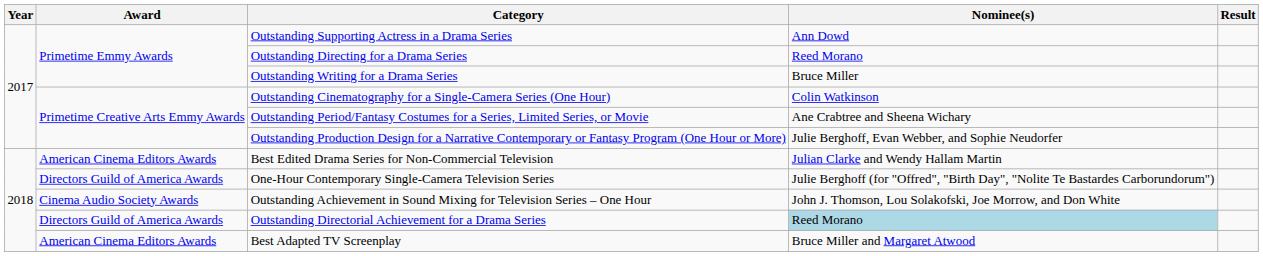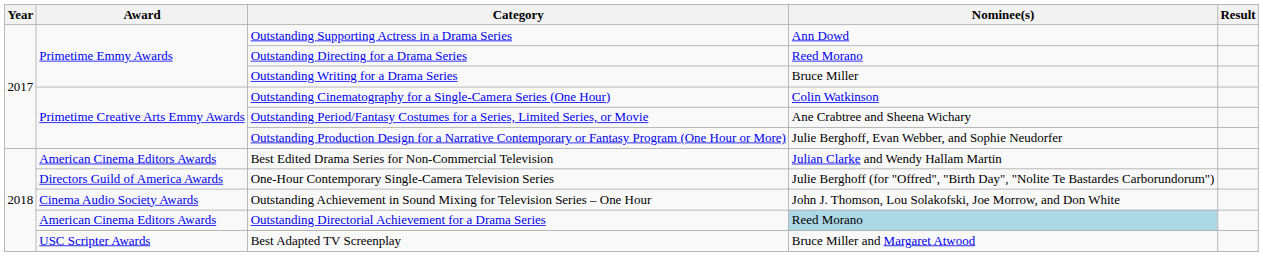 <table class="wikitable sortable">
 <tr>
 <th scope="col">Year</th>
 <th scope="col">Award</th>
 <th scope="col">Category</th>
 <th scope="col">Nominee(s)</th>
 <th scope="col">Result</th>
 </tr>
 <tr>
 <td rowspan="6">2017</td>
 <td rowspan="3"><a href='#'>Primetime Emmy Awards</a></td>
 <td><a href='#'>Outstanding Supporting Actress in a Drama Series</a></td>
 <td><a href='#'>Ann Dowd</a></td>
 <td></td>
 </tr>
 <tr>
 <td><a href='#'>Outstanding Directing for a Drama Series</a></td>
 <td><a href='#'>Reed Morano</a></td>
 <td></td>
 </tr>
 <tr>
 <td><a href='#'>Outstanding Writing for a Drama Series</a></td>
 <td>Bruce Miller</td>
 <td></td>
 </tr>
 <tr>
 <td rowspan="3"><a href='#'>Primetime Creative Arts Emmy Awards</a></td>
 <td><a href='#'>Outstanding Cinematography for a Single-Camera Series (One Hour)</a></td>
 <td><a href='#'>Colin Watkinson</a></td>
 <td></td>
 </tr>
 <tr>
 <td><a href='#'>Outstanding Period/Fantasy Costumes for a Series, Limited Series, or Movie</a></td>
 <td>Ane Crabtree and Sheena Wichary</td>
 <td></td>
 </tr>
 <tr>
 <td><a href='#'>Outstanding Production Design for a Narrative Contemporary or Fantasy Program (One Hour or More)</a></td>
 <td>Julie Berghoff, Evan Webber, and Sophie Neudorfer</td>
 <td></td>
 </tr>
 <tr>
 <td rowspan="5">2018</td>
 <td><a href='#'>American Cinema Editors Awards</a></td>
 <td>Best Edited Drama Series for Non-Commercial Television</td>
 <td><a href='#'>Julian Clarke</a> and Wendy Hallam Martin</td>
 <td></td>
 </tr>
 <tr>
 <td><a href='#'>Directors Guild of America Awards</a></td>
 <td>One-Hour Contemporary Single-Camera Television Series</td>
 <td>Julie Berghoff (for "Offred", "Birth Day", "Nolite Te Bastardes Carborundorum")</td>
 <td></td>
 </tr>
 <tr>
 <td><a href='#'>Cinema Audio Society Awards</a></td>
 <td>Outstanding Achievement in Sound Mixing for Television Series – One Hour</td>
 <td>John J. Thomson, Lou Solakofski, Joe Morrow, and Don White</td>
 <td></td>
 </tr>
 <tr>
-<td><a href='#'>Directors Guild of America Awards</a></td>
+<td><a href='#'>American Cinema Editors Awards</a></td>
 <td><a href='#'>Outstanding Directorial Achievement for a Drama Series</a></td>
 <td style="background: lightblue;">Reed Morano</td>
 <td></td>
 </tr>
 <tr>
-<td><a href='#'>American Cinema Editors Awards</a></td>
+<td><a href='#'>USC Scripter Awards</a></td>
 <td>Best Adapted TV Screenplay</td>
 <td>Bruce Miller and <a href='#'>Margaret Atwood</a></td>
 <td></td>
 </tr>
 </table>
